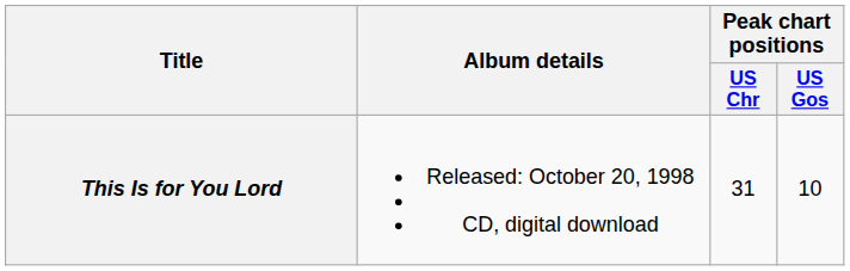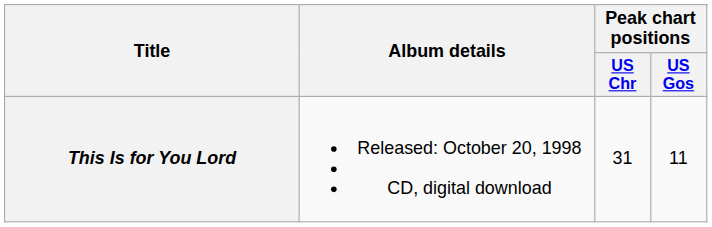 <table class="wikitable plainrowheaders" style="text-align:center;">
 <tr>
 <th scope="col" rowspan="2" style="width:16em;">Title</th>
 <th scope="col" rowspan="2" style="width:16em;">Album details</th>
 <th scope="col" colspan="2">Peak chart positions</th>
 </tr>
 <tr>
 <th style="width:3em; font-size:90%"><a href='#'>US<br>Chr</a></th>
 <th style="width:3em; font-size:90%"><a href='#'>US<br>Gos</a></th>
 </tr>
 <tr>
 <th scope="row"><em>This Is for You Lord</em></th>
 <td><br><ul><li>Released: October 20, 1998</li><li></li><li>CD, digital download</li></ul></td>
 <td>31</td>
-<td>10</td>
+<td>11</td>
 </tr>
 </table>
